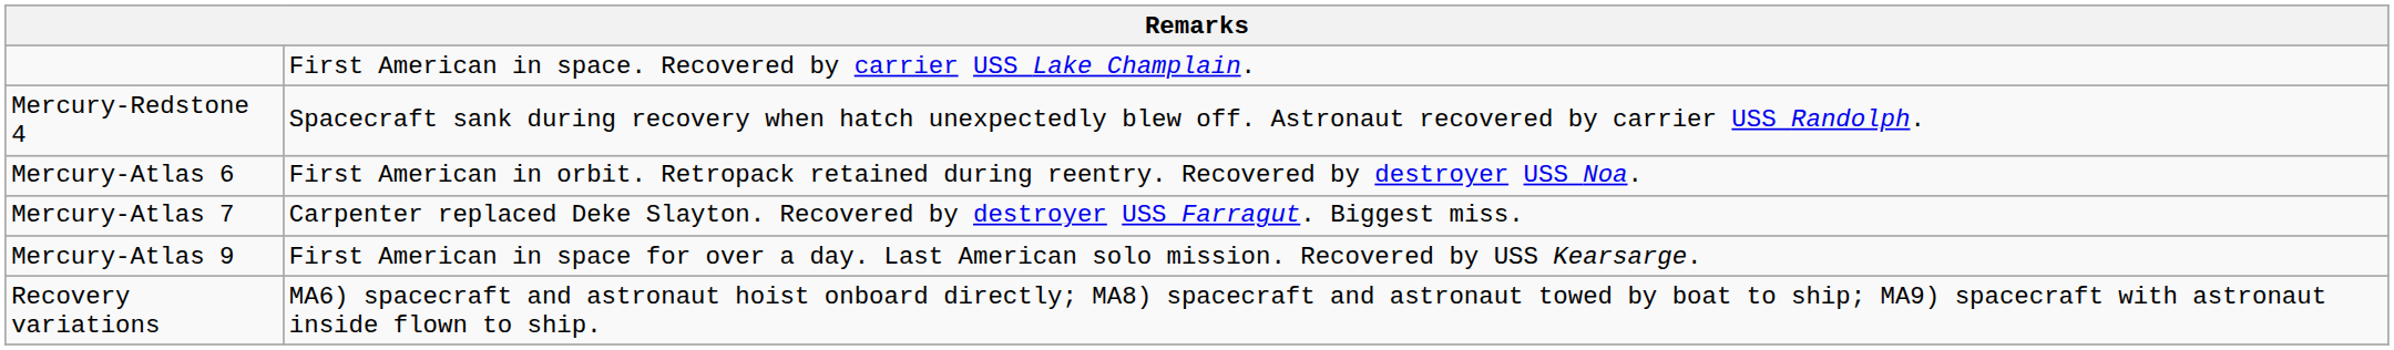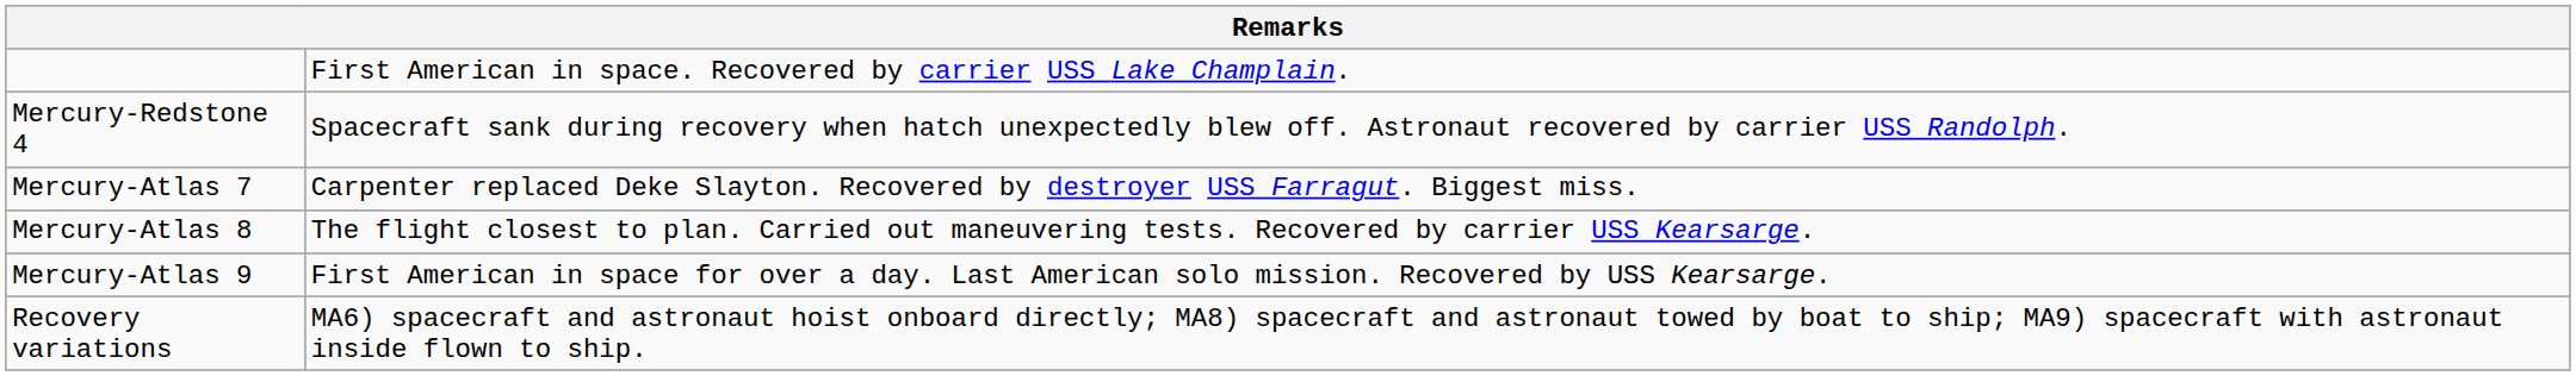 <table class="wikitable collapsible collapsed">
 <tr>
 <th colspan="2">Remarks</th>
 </tr>
 <tr>
 <td></td>
 <td>First American in space. Recovered by <a href='#'>carrier</a> <a href='#'>USS <em>Lake Champlain</em></a>.</td>
 </tr>
 <tr>
 <td>Mercury-Redstone 4</td>
 <td>Spacecraft sank during recovery when hatch unexpectedly blew off. Astronaut recovered by carrier <a href='#'>USS <em>Randolph</em></a>.</td>
 </tr>
 <tr>
-<td>Mercury-Atlas 6</td>
-<td>First American in orbit. Retropack retained during reentry. Recovered by <a href='#'>destroyer</a> <a href='#'>USS <em>Noa</em></a>.</td>
+<td>Mercury-Atlas 7</td>
+<td>Carpenter replaced Deke Slayton. Recovered by <a href='#'>destroyer</a> <a href='#'>USS <em>Farragut</em></a>. Biggest miss.</td>
 </tr>
 <tr>
-<td>Mercury-Atlas 7</td>
-<td>Carpenter replaced Deke Slayton. Recovered by <a href='#'>destroyer</a> <a href='#'>USS <em>Farragut</em></a>. Biggest miss.</td>
+<td>Mercury-Atlas 8</td>
+<td>The flight closest to plan. Carried out maneuvering tests. Recovered by carrier <a href='#'>USS <em>Kearsarge</em></a>.</td>
 </tr>
 <tr>
 <td>Mercury-Atlas 9</td>
 <td>First American in space for over a day. Last American solo mission. Recovered by USS <em>Kearsarge</em>.</td>
 </tr>
 <tr>
 <td>Recovery variations</td>
 <td>MA6) spacecraft and astronaut hoist onboard directly; MA8) spacecraft and astronaut towed by boat to ship; MA9) spacecraft with astronaut inside flown to ship.</td>
 </tr>
 </table>
